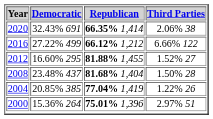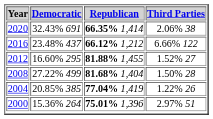 <table border = "2">
 <tr style="background:lightgrey;">
 <th>Year</th>
 <th><a href='#'>Democratic</a></th>
 <th><a href='#'>Republican</a></th>
 <th><a href='#'>Third Parties</a></th>
 </tr>
 <tr>
 <td align="center" ><a href='#'>2020</a></td>
 <td align="center" >32.43% <em>691</em></td>
 <td align="center" ><strong>66.35%</strong> <em>1,414</em></td>
 <td align="center" >2.06% <em>38</em></td>
 </tr>
 <tr>
 <td align="center" ><a href='#'>2016</a></td>
-<td align="center" >27.22% <em>499</em></td>
+<td align="center" >23.48% <em>437</em></td>
 <td align="center" ><strong>66.12%</strong> <em>1,212</em></td>
 <td align="center" >6.66% <em>122</em></td>
 </tr>
 <tr>
 <td align="center" ><a href='#'>2012</a></td>
 <td align="center" >16.60% <em>295</em></td>
 <td align="center" ><strong>81.88%</strong> <em>1,455</em></td>
 <td align="center" >1.52% <em>27</em></td>
 </tr>
 <tr>
 <td align="center" ><a href='#'>2008</a></td>
-<td align="center" >23.48% <em>437</em></td>
+<td align="center" >27.22% <em>499</em></td>
 <td align="center" ><strong>81.68%</strong> <em>1,404</em></td>
 <td align="center" >1.50% <em>28</em></td>
 </tr>
 <tr>
 <td align="center" ><a href='#'>2004</a></td>
 <td align="center" >20.85% <em>385</em></td>
 <td align="center" ><strong>77.04%</strong> <em>1,419</em></td>
 <td align="center" >1.22% <em>26</em></td>
 </tr>
 <tr>
 <td align="center" ><a href='#'>2000</a></td>
 <td align="center" >15.36% <em>264</em></td>
 <td align="center" ><strong>75.01%</strong> <em>1,396</em></td>
 <td align="center" >2.97% <em>51</em></td>
 </tr>
 <tr>
 </tr>
 </table>
